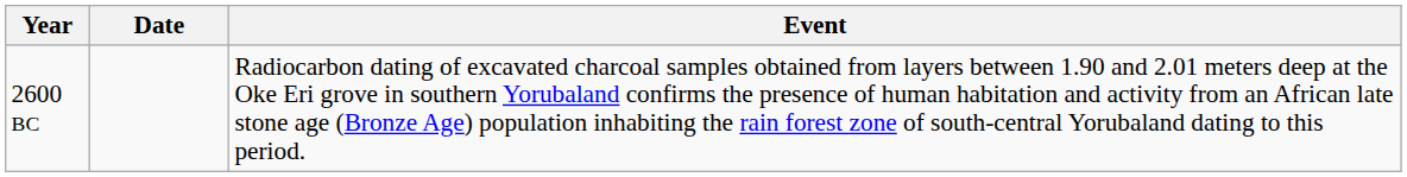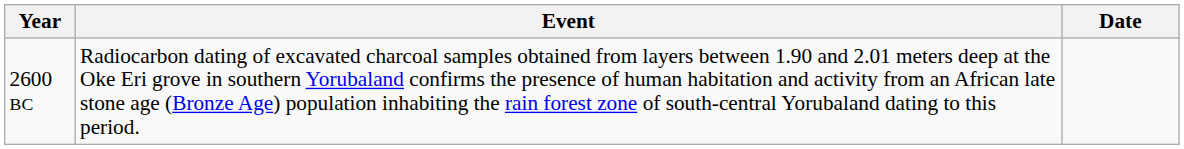 <table class="wikitable" width="100%">
 <tr>
 <th style="width:6%">Year</th>
+<th>Event</th>
 <th style="width:10%">Date</th>
-<th>Event</th>
 </tr>
 <tr>
 <td>2600 <small>BC</small></td>
+<td>Radiocarbon dating of excavated charcoal samples obtained from layers between 1.90 and 2.01 meters deep at the Oke Eri grove in southern <a href='#'>Yorubaland</a> confirms the presence of human habitation and activity from an African late stone age (<a href='#'>Bronze Age</a>) population inhabiting the <a href='#'>rain forest zone</a> of south-central Yorubaland dating to this period.</td>
 <td></td>
-<td>Radiocarbon dating of excavated charcoal samples obtained from layers between 1.90 and 2.01 meters deep at the Oke Eri grove in southern <a href='#'>Yorubaland</a> confirms the presence of human habitation and activity from an African late stone age (<a href='#'>Bronze Age</a>) population inhabiting the <a href='#'>rain forest zone</a> of south-central Yorubaland dating to this period.</td>
 </tr>
 </table>
